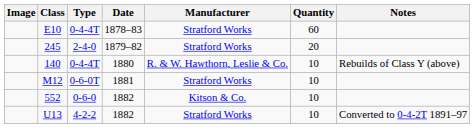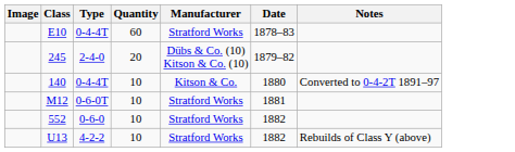 <table class="wikitable" style=text-align:center>
 <tr>
 <th>Image</th>
 <th>Class</th>
 <th>Type</th>
+<th>Quantity</th>
+<th>Manufacturer</th>
 <th>Date</th>
-<th>Manufacturer</th>
-<th>Quantity</th>
 <th>Notes</th>
 </tr>
 <tr>
 <td></td>
 <td><a href='#'>E10</a></td>
 <td><a href='#'>0-4-4T</a></td>
+<td>60</td>
+<td><a href='#'>Stratford Works</a></td>
 <td>1878–83</td>
-<td><a href='#'>Stratford Works</a></td>
-<td>60</td>
 <td align=left></td>
 </tr>
 <tr>
 <td></td>
 <td><a href='#'>245</a></td>
 <td><a href='#'>2-4-0</a></td>
+<td>20</td>
+<td><a href='#'>Dübs & Co.</a> (10)<br><a href='#'>Kitson & Co.</a> (10)</td>
 <td>1879–82</td>
-<td><a href='#'>Stratford Works</a></td>
-<td>20</td>
 <td align=left></td>
 </tr>
 <tr>
 <td></td>
 <td><a href='#'>140</a></td>
 <td><a href='#'>0-4-4T</a></td>
+<td>10</td>
+<td><a href='#'>Kitson & Co.</a></td>
 <td>1880</td>
-<td><a href='#'>R. & W. Hawthorn, Leslie & Co.</a></td>
-<td>10</td>
-<td align=left> Rebuilds of Class Y (above)</td>
+<td align=left> Converted to <a href='#'>0-4-2T</a> 1891–97</td>
 </tr>
 <tr>
 <td></td>
 <td><a href='#'>M12</a></td>
 <td><a href='#'>0-6-0T</a></td>
+<td>10</td>
+<td><a href='#'>Stratford Works</a></td>
 <td>1881</td>
-<td><a href='#'>Stratford Works</a></td>
-<td>10</td>
 <td align=left></td>
 </tr>
 <tr>
 <td></td>
 <td><a href='#'>552</a></td>
 <td><a href='#'>0-6-0</a></td>
+<td>10</td>
+<td><a href='#'>Stratford Works</a></td>
 <td>1882</td>
-<td><a href='#'>Kitson & Co.</a></td>
-<td>10</td>
 <td align=left></td>
 </tr>
 <tr>
 <td></td>
 <td><a href='#'>U13</a></td>
 <td><a href='#'>4-2-2</a></td>
+<td>10</td>
+<td><a href='#'>Stratford Works</a></td>
 <td>1882</td>
-<td><a href='#'>Stratford Works</a></td>
-<td>10</td>
-<td align=left> Converted to <a href='#'>0-4-2T</a> 1891–97</td>
+<td align=left> Rebuilds of Class Y (above)</td>
 </tr>
 </table>
